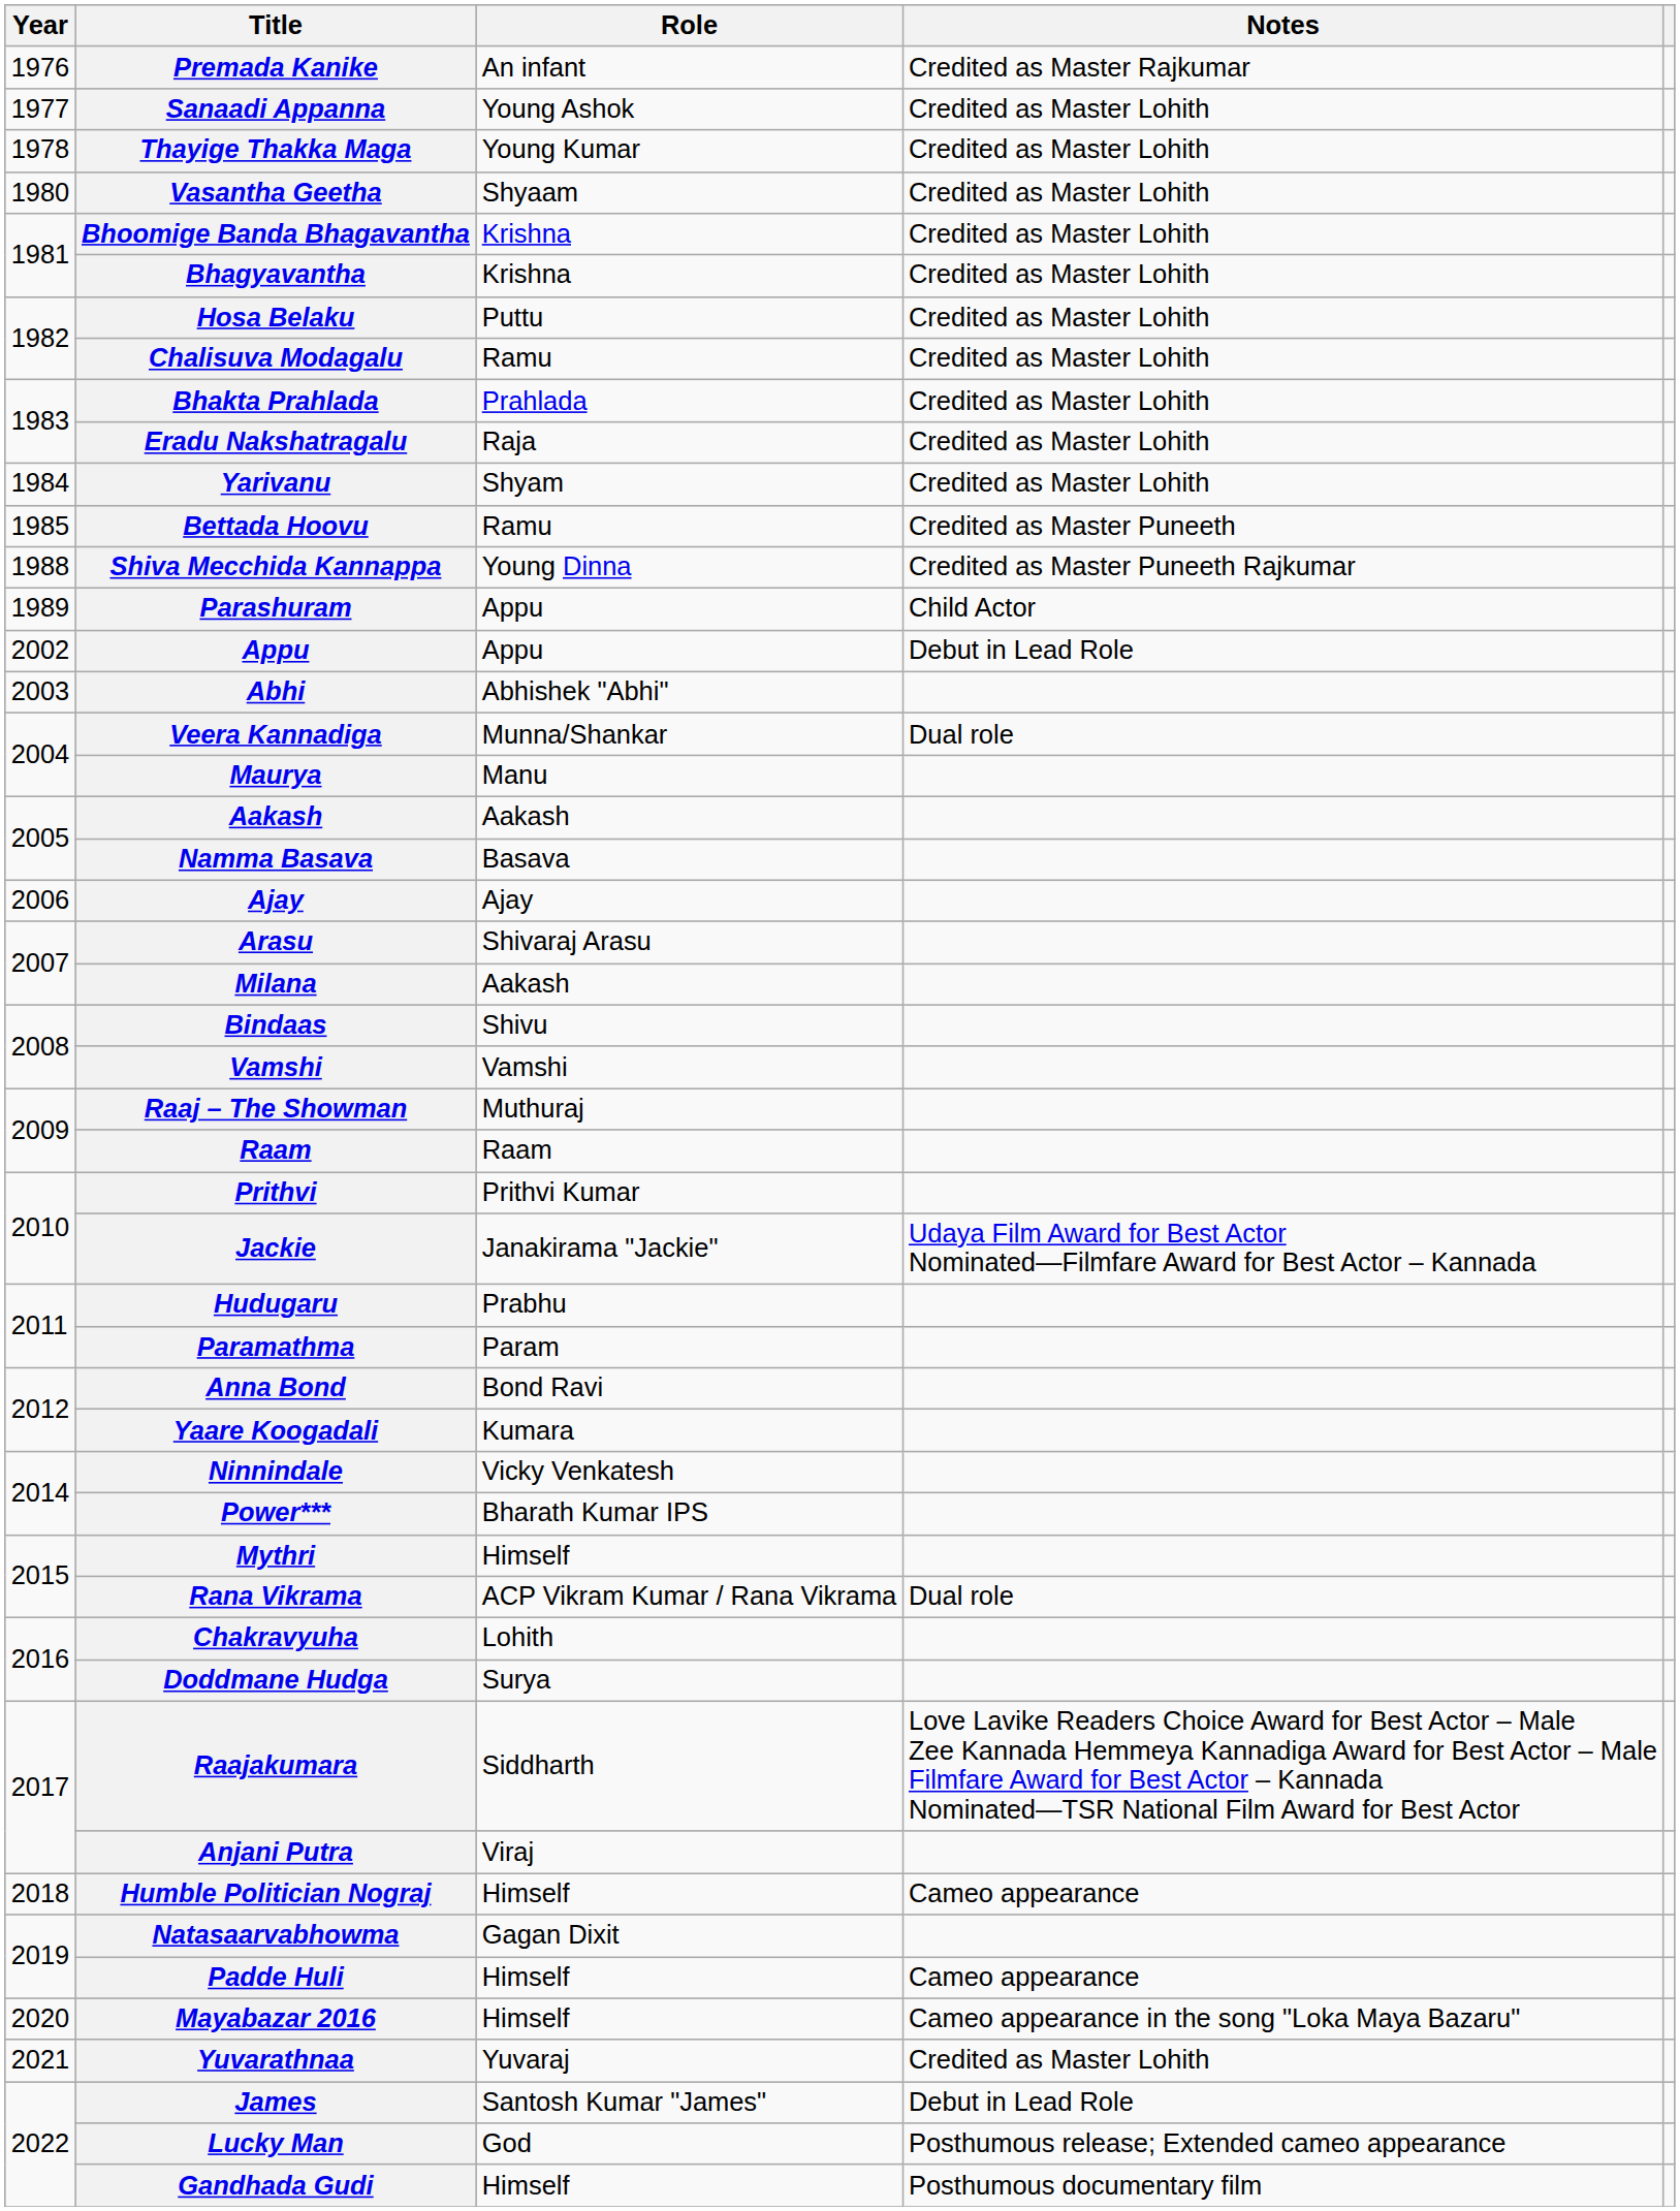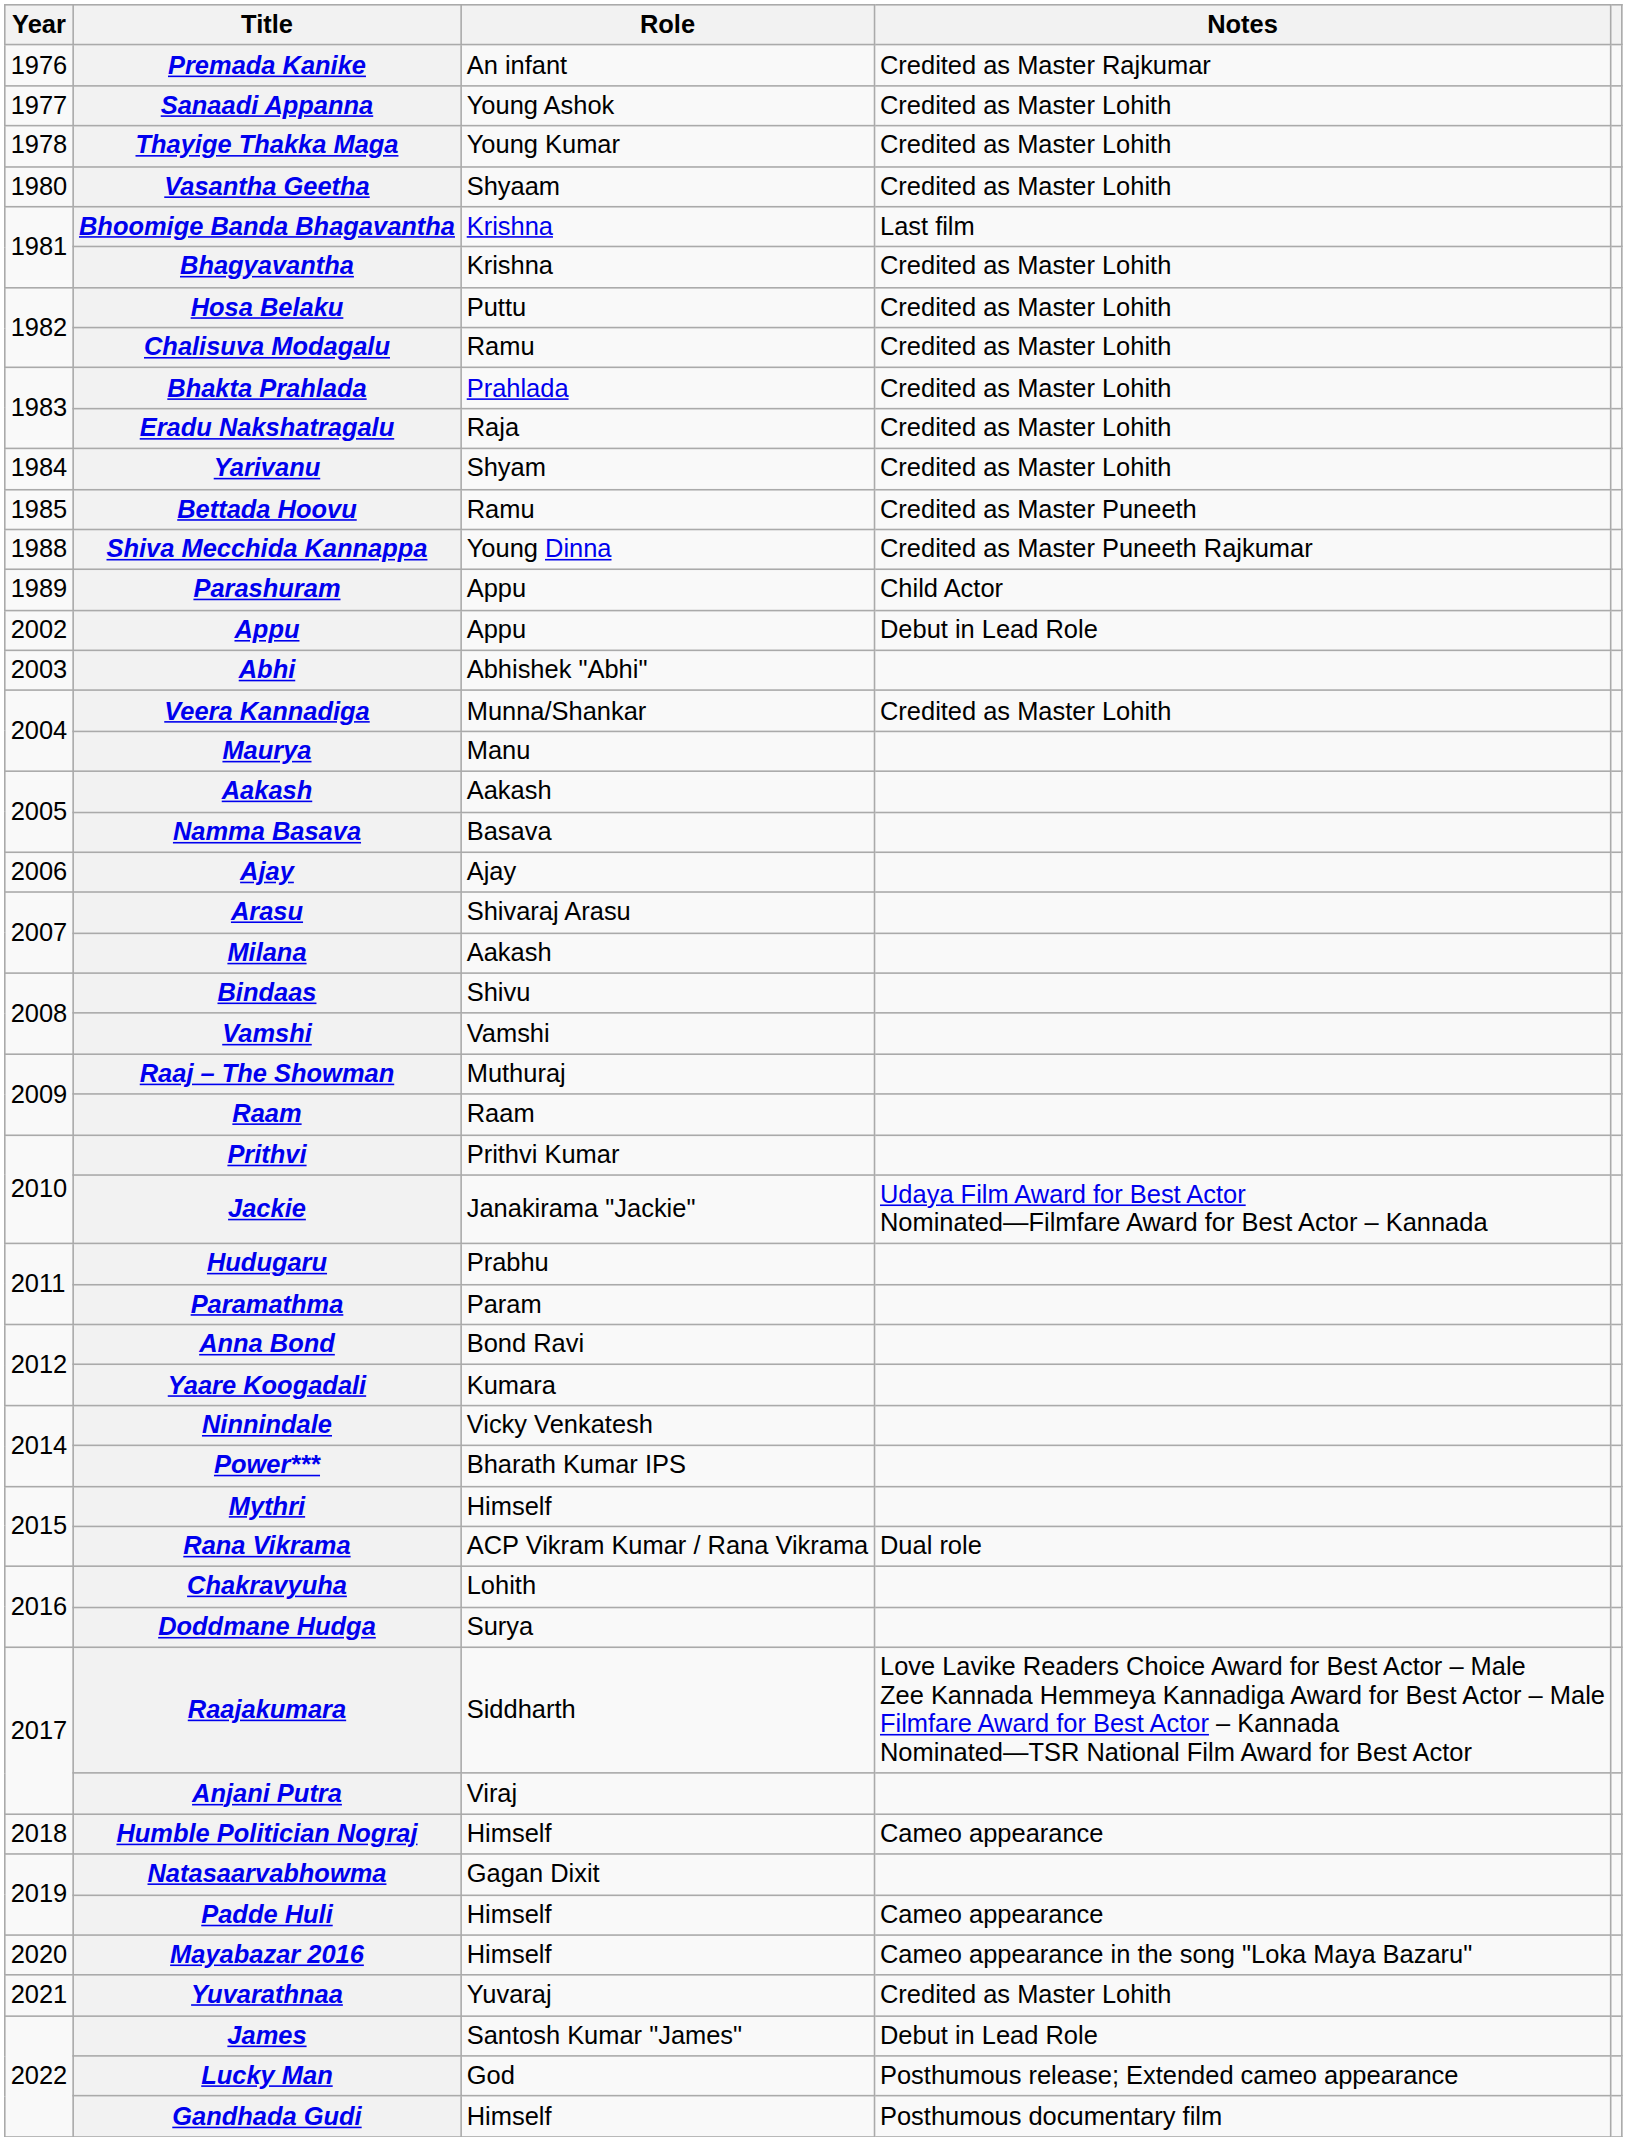 <table class="wikitable plainrowheaders sortable" style="margin-right: 0;">
 <tr>
 <th scope="col">Year</th>
 <th scope="col">Title</th>
 <th scope="col">Role</th>
 <th scope="col" class="unsortable">Notes</th>
 <th scope="col" class="unsortable"></th>
 </tr>
 <tr>
 <td>1976</td>
 <th scope="row"><em><a href='#'>Premada Kanike</a></em></th>
 <td>An infant</td>
 <td>Credited as Master Rajkumar</td>
 <td style="text-align: center;"></td>
 </tr>
 <tr>
 <td>1977</td>
 <th scope="row"><em><a href='#'>Sanaadi Appanna</a></em></th>
 <td>Young Ashok</td>
 <td>Credited as Master Lohith</td>
 <td style="text-align: center;"></td>
 </tr>
 <tr>
 <td>1978</td>
 <th scope="row"><em><a href='#'>Thayige Thakka Maga</a></em></th>
 <td>Young Kumar</td>
 <td>Credited as Master Lohith</td>
 <td style="text-align: center;"></td>
 </tr>
 <tr>
 <td>1980</td>
 <th scope="row"><em><a href='#'>Vasantha Geetha</a></em></th>
 <td>Shyaam</td>
 <td>Credited as Master Lohith</td>
 <td style="text-align: center;"></td>
 </tr>
 <tr>
 <td rowspan="2">1981</td>
 <th scope="row"><em><a href='#'>Bhoomige Banda Bhagavantha</a></em></th>
 <td><a href='#'>Krishna</a></td>
-<td>Credited as Master Lohith</td>
+<td>Last film</td>
 <td style="text-align: center;"></td>
 </tr>
 <tr>
 <th scope="row"><em><a href='#'>Bhagyavantha</a></em></th>
 <td>Krishna</td>
 <td>Credited as Master Lohith</td>
 <td style="text-align: center;"></td>
 </tr>
 <tr>
 <td rowspan="2">1982</td>
 <th scope="row"><em><a href='#'>Hosa Belaku</a></em></th>
 <td>Puttu</td>
 <td>Credited as Master Lohith</td>
 <td style="text-align: center;"></td>
 </tr>
 <tr>
 <th scope="row"><em><a href='#'>Chalisuva Modagalu</a></em></th>
 <td>Ramu</td>
 <td>Credited as Master Lohith</td>
 <td style="text-align: center;"></td>
 </tr>
 <tr>
 <td rowspan="2">1983</td>
 <th scope="row"><em><a href='#'>Bhakta Prahlada</a></em></th>
 <td><a href='#'>Prahlada</a></td>
 <td>Credited as Master Lohith</td>
 <td style="text-align: center;"></td>
 </tr>
 <tr>
 <th scope="row"><em><a href='#'>Eradu Nakshatragalu</a></em></th>
 <td>Raja</td>
 <td>Credited as Master Lohith</td>
 <td style="text-align: center;"></td>
 </tr>
 <tr>
 <td>1984</td>
 <th scope="row"><em><a href='#'>Yarivanu</a></em></th>
 <td>Shyam</td>
 <td>Credited as Master Lohith</td>
 <td style="text-align: center;"></td>
 </tr>
 <tr>
 <td>1985</td>
 <th scope="row"><em><a href='#'>Bettada Hoovu</a></em></th>
 <td>Ramu</td>
 <td>Credited as Master Puneeth</td>
 <td style="text-align: center;"></td>
 </tr>
 <tr>
 <td>1988</td>
 <th scope="row"><em><a href='#'>Shiva Mecchida Kannappa</a></em></th>
 <td>Young <a href='#'>Dinna</a></td>
 <td>Credited as Master Puneeth Rajkumar</td>
 <td style="text-align: center;"></td>
 </tr>
 <tr>
 <td>1989</td>
 <th scope="row"><em><a href='#'>Parashuram</a></em></th>
 <td>Appu</td>
 <td>Child Actor</td>
 <td style="text-align: center;"></td>
 </tr>
 <tr>
 <td>2002</td>
 <th scope="row"><em><a href='#'>Appu</a></em></th>
 <td>Appu</td>
 <td>Debut in Lead Role</td>
 <td style="text-align: center;"></td>
 </tr>
 <tr>
 <td>2003</td>
 <th scope="row"><em><a href='#'>Abhi</a></em></th>
 <td>Abhishek "Abhi"</td>
 <td></td>
 <td style="text-align: center;"></td>
 </tr>
 <tr>
 <td rowspan="2">2004</td>
 <th scope="row"><em><a href='#'>Veera Kannadiga</a></em></th>
 <td>Munna/Shankar</td>
-<td>Dual role</td>
+<td>Credited as Master Lohith</td>
 <td style="text-align: center;"></td>
 </tr>
 <tr>
 <th scope="row"><em><a href='#'>Maurya</a></em></th>
 <td>Manu</td>
 <td></td>
 <td style="text-align: center;"></td>
 </tr>
 <tr>
 <td rowspan="2">2005</td>
 <th scope="row"><em><a href='#'>Aakash</a></em></th>
 <td>Aakash</td>
 <td></td>
 <td style="text-align: center;"></td>
 </tr>
 <tr>
 <th scope="row"><em><a href='#'>Namma Basava</a></em></th>
 <td>Basava</td>
 <td></td>
 <td style="text-align: center;"></td>
 </tr>
 <tr>
 <td>2006</td>
 <th scope="row"><em><a href='#'>Ajay</a></em></th>
 <td>Ajay</td>
 <td></td>
 <td style="text-align: center;"></td>
 </tr>
 <tr>
 <td rowspan="2">2007</td>
 <th scope="row"><em><a href='#'>Arasu</a></em></th>
 <td>Shivaraj Arasu</td>
 <td></td>
 <td style="text-align: center;"></td>
 </tr>
 <tr>
 <th scope="row"><em><a href='#'>Milana</a></em></th>
 <td>Aakash</td>
 <td></td>
 <td style="text-align: center;"></td>
 </tr>
 <tr>
 <td rowspan="2">2008</td>
 <th scope="row"><em><a href='#'>Bindaas</a></em></th>
 <td>Shivu</td>
 <td></td>
 <td style="text-align: center;"></td>
 </tr>
 <tr>
 <th scope="row"><em><a href='#'>Vamshi</a></em></th>
 <td>Vamshi</td>
 <td></td>
 <td style="text-align: center;"></td>
 </tr>
 <tr>
 <td rowspan="2">2009</td>
 <th scope="row"><em><a href='#'>Raaj – The Showman</a></em></th>
 <td>Muthuraj</td>
 <td></td>
 <td style="text-align: center;"></td>
 </tr>
 <tr>
 <th scope="row"><em><a href='#'>Raam</a></em></th>
 <td>Raam</td>
 <td></td>
 <td style="text-align: center;"></td>
 </tr>
 <tr>
 <td rowspan="2">2010</td>
 <th scope="row"><em><a href='#'>Prithvi</a></em></th>
 <td>Prithvi Kumar</td>
 <td></td>
 <td style="text-align: center;"></td>
 </tr>
 <tr>
 <th scope="row"><em><a href='#'>Jackie</a></em></th>
 <td>Janakirama "Jackie"</td>
 <td><a href='#'>Udaya Film Award for Best Actor</a> <br>Nominated—Filmfare Award for Best Actor – Kannada</td>
 <td style="text-align: center;"></td>
 </tr>
 <tr>
 <td rowspan="2">2011</td>
 <th scope="row"><em><a href='#'>Hudugaru</a></em></th>
 <td>Prabhu</td>
 <td></td>
 <td style="text-align: center;"></td>
 </tr>
 <tr>
 <th scope="row"><em><a href='#'>Paramathma</a></em></th>
 <td>Param</td>
 <td></td>
 <td style="text-align: center;"></td>
 </tr>
 <tr>
 <td rowspan="2">2012</td>
 <th scope="row"><em><a href='#'>Anna Bond</a></em></th>
 <td>Bond Ravi</td>
 <td></td>
 <td style="text-align: center;"></td>
 </tr>
 <tr>
 <th scope="row"><em><a href='#'>Yaare Koogadali</a></em></th>
 <td>Kumara</td>
 <td></td>
 <td style="text-align: center;"></td>
 </tr>
 <tr>
 <td rowspan="2">2014</td>
 <th scope="row"><em><a href='#'>Ninnindale</a></em></th>
 <td>Vicky Venkatesh</td>
 <td></td>
 <td style="text-align: center;"></td>
 </tr>
 <tr>
 <th scope="row"><em><a href='#'>Power***</a></em></th>
 <td>Bharath Kumar IPS</td>
 <td></td>
 <td style="text-align: center;"></td>
 </tr>
 <tr>
 <td rowspan="2">2015</td>
 <th scope="row"><em><a href='#'>Mythri</a></em></th>
 <td>Himself</td>
 <td></td>
 <td style="text-align: center;"></td>
 </tr>
 <tr>
 <th scope="row"><em><a href='#'>Rana Vikrama</a></em></th>
 <td>ACP Vikram Kumar / Rana Vikrama</td>
 <td>Dual role</td>
 <td style="text-align: center;"></td>
 </tr>
 <tr>
 <td rowspan="2">2016</td>
 <th scope="row"><em><a href='#'>Chakravyuha</a></em></th>
 <td>Lohith</td>
 <td></td>
 <td style="text-align: center;"></td>
 </tr>
 <tr>
 <th scope="row"><em><a href='#'>Doddmane Hudga</a></em></th>
 <td>Surya</td>
 <td></td>
 <td style="text-align: center;"></td>
 </tr>
 <tr>
 <td rowspan="2">2017</td>
 <th scope="row"><em><a href='#'>Raajakumara</a></em></th>
 <td>Siddharth</td>
 <td>Love Lavike Readers Choice Award for Best Actor – Male<br>Zee Kannada Hemmeya Kannadiga Award for Best Actor – Male<br><a href='#'>Filmfare Award for Best Actor</a> – Kannada<br>Nominated—TSR National Film Award for Best Actor</td>
 <td style="text-align: center;"></td>
 </tr>
 <tr>
 <th scope="row"><em><a href='#'>Anjani Putra</a></em></th>
 <td>Viraj</td>
 <td></td>
 <td style="text-align: center;"></td>
 </tr>
 <tr>
 <td>2018</td>
 <th scope="row"><em><a href='#'>Humble Politician Nograj</a></em></th>
 <td Himself>Himself</td>
 <td>Cameo appearance</td>
 <td style="text-align: center;"></td>
 </tr>
 <tr>
 <td rowspan="2">2019</td>
 <th scope="row"><em><a href='#'>Natasaarvabhowma</a></em></th>
 <td>Gagan Dixit</td>
 <td></td>
 <td style="text-align:center;"></td>
 </tr>
 <tr>
 <th scope="row"><em><a href='#'>Padde Huli</a></em></th>
 <td>Himself</td>
 <td>Cameo appearance</td>
 <td style="text-align: center;"></td>
 </tr>
 <tr>
 <td>2020</td>
 <th scope="row"><em><a href='#'>Mayabazar 2016</a></em></th>
 <td>Himself</td>
 <td>Cameo appearance in the song "Loka Maya Bazaru"</td>
 <td style="text-align: center;"></td>
 </tr>
 <tr>
 <td>2021</td>
 <th scope="row"><em><a href='#'>Yuvarathnaa</a></em></th>
 <td>Yuvaraj</td>
 <td>Credited as Master Lohith</td>
 <td style="text-align: center;"></td>
 </tr>
 <tr>
 <td rowspan="3">2022</td>
 <th scope="row"><em><a href='#'>James</a></em></th>
 <td>Santosh Kumar "James"</td>
 <td>Debut in Lead Role</td>
 <td style="text-align: center;"></td>
 </tr>
 <tr>
 <th scope="row"><em><a href='#'>Lucky Man</a></em></th>
 <td>God</td>
 <td>Posthumous release; Extended cameo appearance</td>
 <td style="text-align: center;"></td>
 </tr>
 <tr>
 <th scope="row"><em><a href='#'>Gandhada Gudi</a></em></th>
 <td>Himself</td>
 <td>Posthumous documentary film</td>
 <td style="text-align: center;"></td>
 </tr>
 </table>
